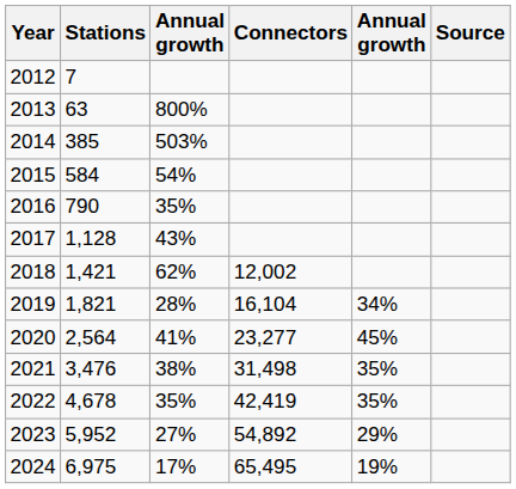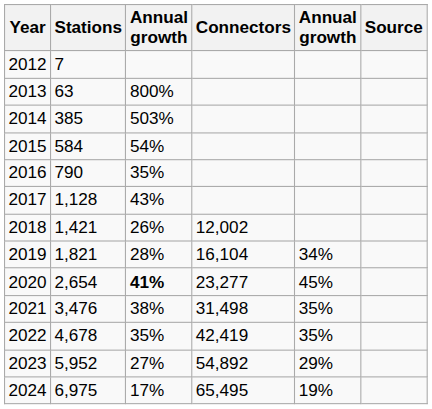 <table class="wikitable mw-collapsible mw-collapsed">
 <tr>
 <th>Year</th>
 <th>Stations</th>
 <th>Annual<br>growth</th>
 <th>Connectors</th>
 <th>Annual<br>growth</th>
 <th>Source</th>
 </tr>
 <tr>
 <td>2012</td>
 <td>7</td>
 <td></td>
 <td></td>
 <td></td>
 <td></td>
 </tr>
 <tr>
 <td>2013</td>
 <td>63</td>
 <td>800%</td>
 <td></td>
 <td></td>
 <td></td>
 </tr>
 <tr>
 <td>2014</td>
 <td>385</td>
 <td>503%</td>
 <td></td>
 <td></td>
 <td></td>
 </tr>
 <tr>
 <td>2015</td>
 <td>584</td>
 <td>54%</td>
 <td></td>
 <td></td>
 <td></td>
 </tr>
 <tr>
 <td>2016</td>
 <td>790</td>
 <td>35%</td>
 <td></td>
 <td></td>
 <td></td>
 </tr>
 <tr>
 <td>2017</td>
 <td>1,128</td>
 <td>43%</td>
 <td></td>
 <td></td>
 <td></td>
 </tr>
 <tr>
 <td>2018</td>
 <td>1,421</td>
-<td>62%</td>
+<td>26%</td>
 <td>12,002</td>
 <td></td>
 <td></td>
 </tr>
 <tr>
 <td>2019</td>
 <td>1,821</td>
 <td>28%</td>
 <td>16,104</td>
 <td>34%</td>
 <td></td>
 </tr>
 <tr>
 <td>2020</td>
-<td>2,564</td>
-<td>41%</td>
+<td>2,654</td>
+<td><strong>41%</strong></td>
 <td>23,277</td>
 <td>45%</td>
 <td></td>
 </tr>
 <tr>
 <td>2021</td>
 <td>3,476</td>
 <td>38%</td>
 <td>31,498</td>
 <td>35%</td>
 <td></td>
 </tr>
 <tr>
 <td>2022</td>
 <td>4,678</td>
 <td>35%</td>
 <td>42,419</td>
 <td>35%</td>
 <td></td>
 </tr>
 <tr>
 <td>2023</td>
 <td>5,952</td>
 <td>27%</td>
 <td>54,892</td>
 <td>29%</td>
 <td></td>
 </tr>
 <tr>
 <td>2024</td>
 <td>6,975</td>
 <td>17%</td>
 <td>65,495</td>
 <td>19%</td>
 <td></td>
 </tr>
 </table>
